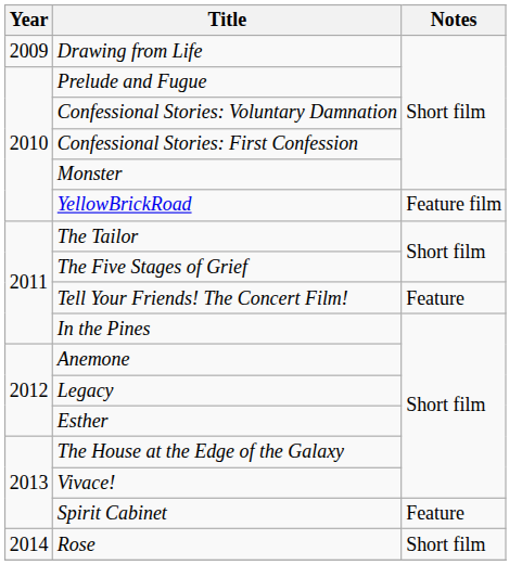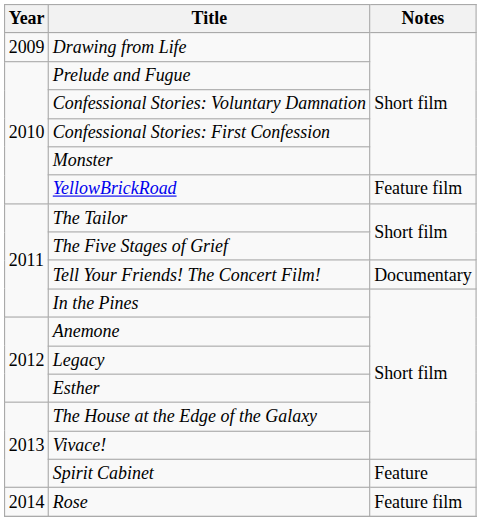 <table class="wikitable sortable">
 <tr>
 <th>Year</th>
 <th>Title</th>
 <th>Notes</th>
 </tr>
 <tr>
 <td>2009</td>
 <td><em>Drawing from Life</em></td>
 <td rowspan=5>Short film</td>
 </tr>
 <tr>
 <td rowspan="5">2010</td>
 <td><em>Prelude and Fugue</em></td>
 </tr>
 <tr>
 <td><em>Confessional Stories: Voluntary Damnation</em></td>
 </tr>
 <tr>
 <td><em>Confessional Stories: First Confession</em></td>
 </tr>
 <tr>
 <td><em>Monster</em></td>
 </tr>
 <tr>
 <td><em><a href='#'>YellowBrickRoad</a></em></td>
 <td>Feature film</td>
 </tr>
 <tr>
 <td rowspan="4">2011</td>
 <td><em>The Tailor</em></td>
 <td rowspan=2>Short film</td>
 </tr>
 <tr>
 <td><em>The Five Stages of Grief</em></td>
 </tr>
 <tr>
 <td><em>Tell Your Friends! The Concert Film!</em></td>
-<td>Feature</td>
+<td>Documentary</td>
 </tr>
 <tr>
 <td><em>In the Pines</em></td>
 <td rowspan=6>Short film</td>
 </tr>
 <tr>
 <td rowspan="3">2012</td>
 <td><em>Anemone</em></td>
 </tr>
 <tr>
 <td><em>Legacy</em></td>
 </tr>
 <tr>
 <td><em>Esther</em></td>
 </tr>
 <tr>
 <td rowspan="3">2013</td>
 <td><em>The House at the Edge of the Galaxy</em></td>
 </tr>
 <tr>
 <td><em>Vivace!</em></td>
 </tr>
 <tr>
 <td><em>Spirit Cabinet</em></td>
 <td>Feature</td>
 </tr>
 <tr>
 <td>2014</td>
 <td><em>Rose</em></td>
-<td>Short film</td>
+<td>Feature film</td>
 </tr>
 <tr>
 </tr>
 </table>
